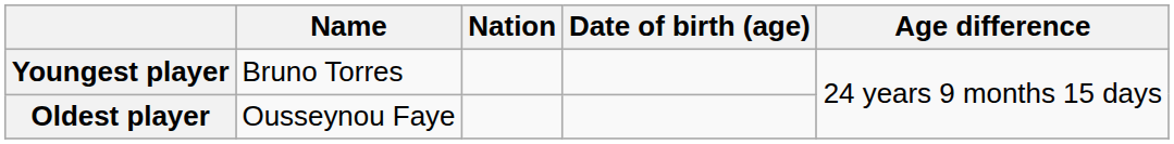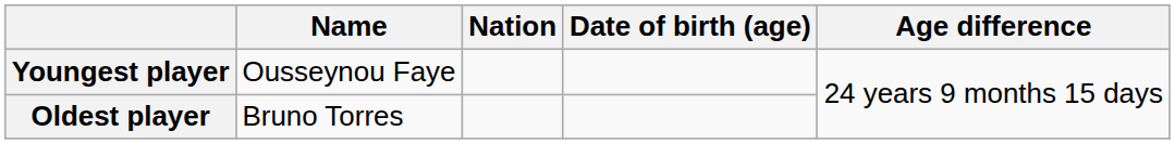 <table class="wikitable">
 <tr>
 <th></th>
 <th>Name</th>
 <th>Nation</th>
 <th>Date of birth (age)</th>
 <th>Age difference</th>
 </tr>
 <tr>
 <th>Youngest player</th>
-<td>Bruno Torres</td>
+<td>Ousseynou Faye</td>
 <td></td>
 <td></td>
 <td rowspan=2 align=center>24 years 9 months 15 days</td>
 </tr>
 <tr>
 <th>Oldest player</th>
-<td>Ousseynou Faye</td>
+<td>Bruno Torres</td>
 <td></td>
 <td></td>
 </tr>
 </table>
